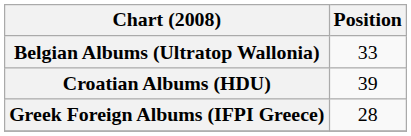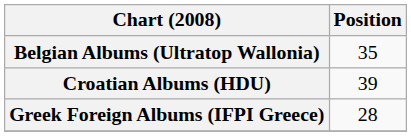 <table class="wikitable sortable plainrowheaders" style="text-align:center">
 <tr>
 <th scope="col">Chart (2008)</th>
 <th scope="col">Position</th>
 </tr>
 <tr>
 <th scope="row">Belgian Albums (Ultratop Wallonia)</th>
-<td>33</td>
+<td>35</td>
 </tr>
 <tr>
 <th scope="row">Croatian Albums (HDU)</th>
 <td>39</td>
 </tr>
 <tr>
 <th scope="row">Greek Foreign Albums (IFPI Greece)</th>
 <td>28</td>
 </tr>
 <tr>
 </tr>
 </table>
